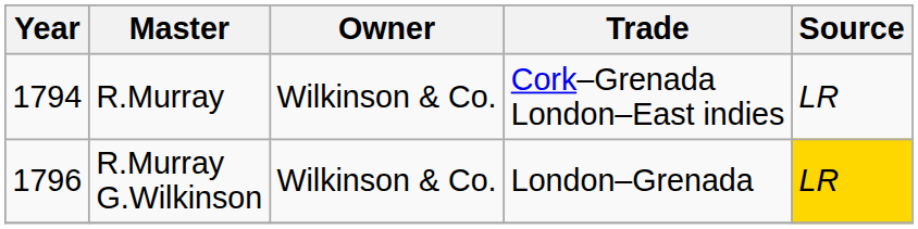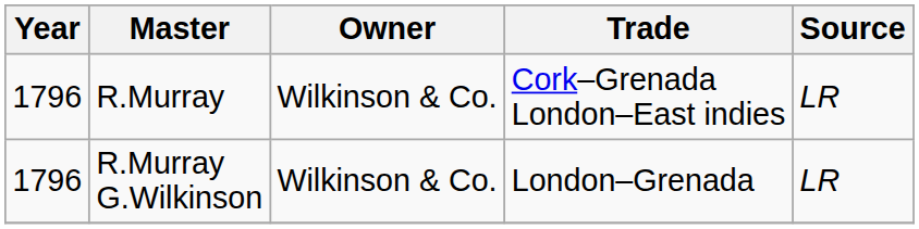 <table class=" wikitable">
 <tr>
 <th>Year</th>
 <th>Master</th>
 <th>Owner</th>
 <th>Trade</th>
 <th>Source</th>
 </tr>
 <tr>
-<td>1794</td>
+<td>1796</td>
 <td>R.Murray</td>
 <td>Wilkinson & Co.</td>
 <td><a href='#'>Cork</a>–Grenada<br>London–East indies</td>
 <td><em>LR</em></td>
 </tr>
 <tr>
 <td>1796</td>
 <td>R.Murray<br>G.Wilkinson</td>
 <td>Wilkinson & Co.</td>
 <td>London–Grenada</td>
-<td style="background: gold;"><em>LR</em></td>
+<td><em>LR</em></td>
 </tr>
 <tr>
 </tr>
 </table>
